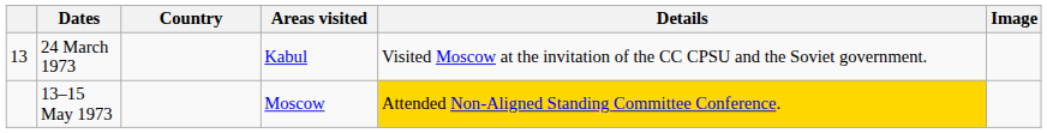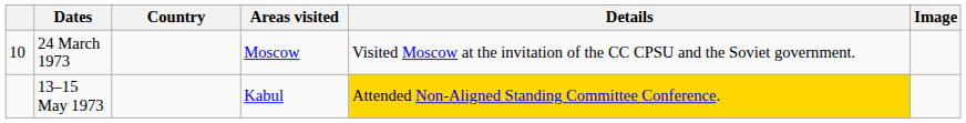 <table class="wikitable sortable" border="1" style="margin: 1em auto 1em auto">
 <tr>
 <th style="width: 3%;"></th>
 <th width="70">Dates</th>
 <th width="120">Country</th>
 <th width="100">Areas visited</th>
 <th width="550">Details</th>
 <th>Image</th>
 </tr>
 <tr>
-<td>13</td>
+<td>10</td>
 <td>24 March 1973</td>
 <td></td>
-<td><a href='#'>Kabul</a></td>
+<td><a href='#'>Moscow</a></td>
 <td>Visited <a href='#'>Moscow</a> at the invitation of the CC CPSU and the Soviet government.</td>
 <td></td>
 </tr>
 <tr>
 <td></td>
 <td>13–15 May 1973</td>
 <td></td>
-<td><a href='#'>Moscow</a></td>
+<td><a href='#'>Kabul</a></td>
 <td style="background: gold;">Attended <a href='#'>Non-Aligned Standing Committee Conference</a>.</td>
 <td></td>
 </tr>
 </table>
